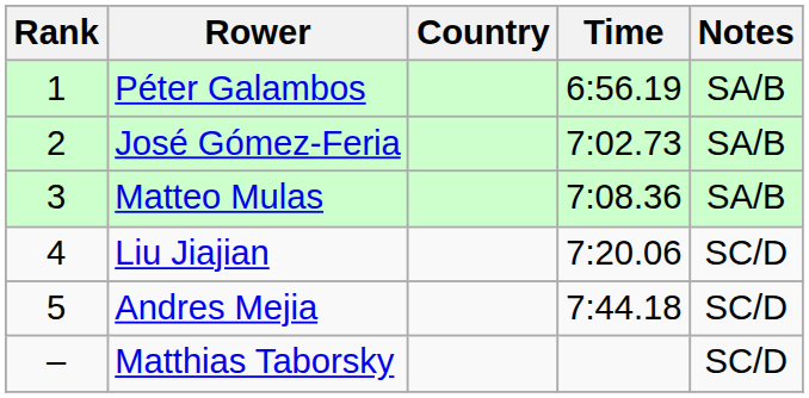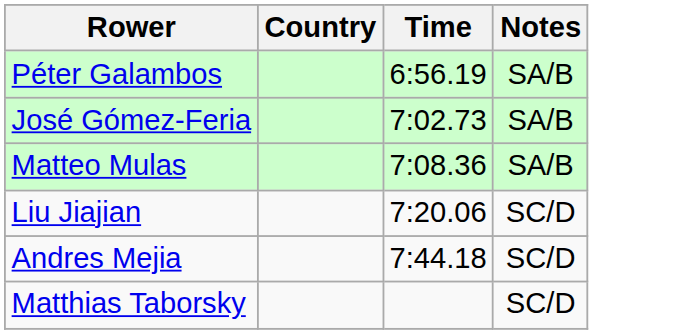 <table class="wikitable" style="text-align:center">
 <tr>
-<th>Rank</th>
 <th>Rower</th>
 <th>Country</th>
 <th>Time</th>
 <th>Notes</th>
 </tr>
 <tr bgcolor=ccffcc>
-<td>1</td>
 <td align="left"><a href='#'>Péter Galambos</a></td>
 <td align="left"></td>
 <td>6:56.19</td>
 <td>SA/B</td>
 </tr>
 <tr bgcolor=ccffcc>
-<td>2</td>
 <td align="left"><a href='#'>José Gómez-Feria</a></td>
 <td align="left"></td>
 <td>7:02.73</td>
 <td>SA/B</td>
 </tr>
 <tr bgcolor=ccffcc>
-<td>3</td>
 <td align="left"><a href='#'>Matteo Mulas</a></td>
 <td align="left"></td>
 <td>7:08.36</td>
 <td>SA/B</td>
 </tr>
 <tr>
-<td>4</td>
 <td align="left"><a href='#'>Liu Jiajian</a></td>
 <td align="left"></td>
 <td>7:20.06</td>
 <td>SC/D</td>
 </tr>
 <tr>
-<td>5</td>
 <td align="left"><a href='#'>Andres Mejia</a></td>
 <td align="left"></td>
 <td>7:44.18</td>
 <td>SC/D</td>
 </tr>
 <tr>
-<td>–</td>
 <td align="left"><a href='#'>Matthias Taborsky</a></td>
 <td align="left"></td>
 <td></td>
 <td>SC/D</td>
 </tr>
 </table>
